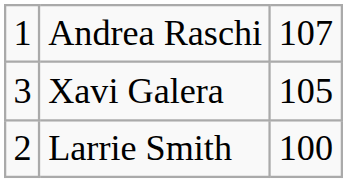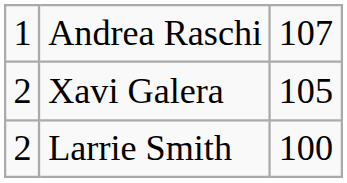 <table class="wikitable" style="text-align:center">
 <tr>
 <td>1</td>
 <td align=left> Andrea Raschi</td>
 <td>107</td>
 </tr>
 <tr>
-<td>3</td>
+<td>2</td>
 <td align=left> Xavi Galera</td>
 <td>105</td>
 </tr>
 <tr>
 <td>2</td>
 <td align=left> Larrie Smith</td>
 <td>100</td>
 </tr>
 </table>
